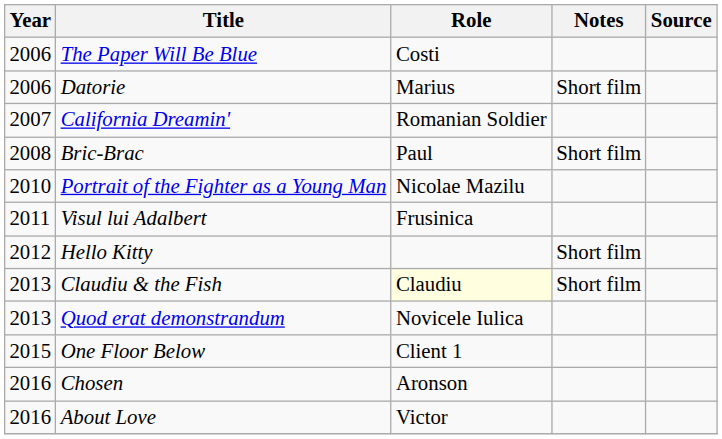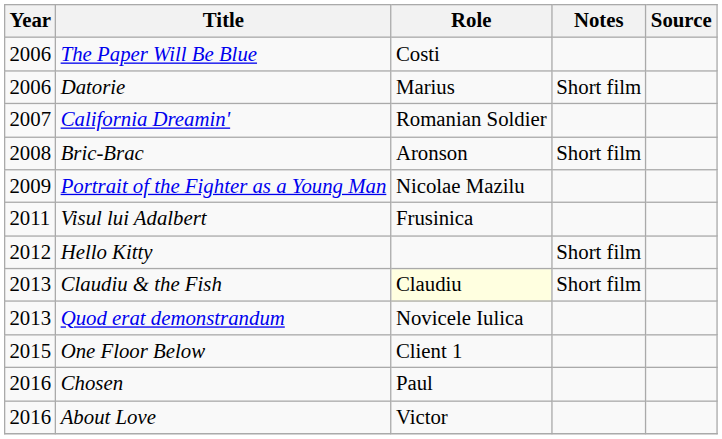 <table class="wikitable sortable" >
 <tr>
 <th>Year</th>
 <th>Title</th>
 <th>Role</th>
 <th class="unsortable">Notes </th>
 <th class="unsortable">Source </th>
 </tr>
 <tr>
 <td>2006</td>
 <td><em><a href='#'>The Paper Will Be Blue</a></em></td>
 <td>Costi</td>
 <td></td>
 <td></td>
 </tr>
 <tr>
 <td>2006</td>
 <td><em>Datorie</em></td>
 <td>Marius</td>
 <td>Short film</td>
 <td></td>
 </tr>
 <tr>
 <td>2007</td>
 <td><em><a href='#'>California Dreamin'</a></em></td>
 <td>Romanian Soldier</td>
 <td></td>
 <td></td>
 </tr>
 <tr>
 <td>2008</td>
 <td><em>Bric-Brac</em></td>
-<td>Paul</td>
+<td>Aronson</td>
 <td>Short film</td>
 <td></td>
 </tr>
 <tr>
-<td>2010</td>
+<td>2009</td>
 <td><em><a href='#'>Portrait of the Fighter as a Young Man</a></em></td>
 <td>Nicolae Mazilu</td>
 <td></td>
 <td></td>
 </tr>
 <tr>
 <td>2011</td>
 <td><em>Visul lui Adalbert</em></td>
 <td>Frusinica</td>
 <td></td>
 <td></td>
 </tr>
 <tr>
 <td>2012</td>
 <td><em>Hello Kitty</em></td>
 <td></td>
 <td>Short film</td>
 <td></td>
 </tr>
 <tr>
 <td>2013</td>
 <td><em>Claudiu & the Fish</em></td>
 <td style="background: lightyellow;">Claudiu</td>
 <td>Short film</td>
 <td></td>
 </tr>
 <tr>
 <td>2013</td>
 <td><em><a href='#'>Quod erat demonstrandum</a></em></td>
 <td>Novicele Iulica</td>
 <td></td>
 <td></td>
 </tr>
 <tr>
 <td>2015</td>
 <td><em>One Floor Below</em></td>
 <td>Client 1</td>
 <td></td>
 <td></td>
 </tr>
 <tr>
 <td>2016</td>
 <td><em>Chosen</em></td>
-<td>Aronson</td>
+<td>Paul</td>
 <td></td>
 <td></td>
 </tr>
 <tr>
 <td>2016</td>
 <td><em> About Love</em></td>
 <td>Victor</td>
 <td></td>
 <td></td>
 </tr>
 <tr>
 </tr>
 </table>
